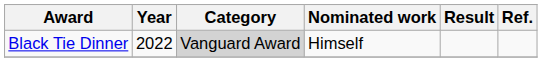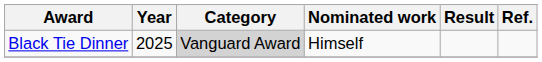 <table class="wikitable sortable plainrowheaders">
 <tr>
 <th scope="col">Award</th>
 <th scope="col">Year</th>
 <th scope="col">Category</th>
 <th scope="col">Nominated work</th>
 <th>Result</th>
 <th>Ref.</th>
 </tr>
 <tr>
 <td><a href='#'>Black Tie Dinner</a></td>
-<td>2022</td>
+<td>2025</td>
 <td style="background: lightgrey;">Vanguard Award</td>
 <td>Himself</td>
 <td></td>
 <td></td>
 </tr>
 <tr>
 </tr>
 </table>
